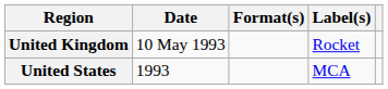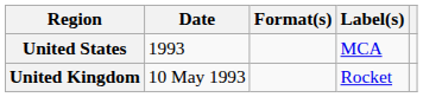 <table class="wikitable plainrowheaders">
 <tr>
 <th scope="col">Region</th>
 <th scope="col">Date</th>
 <th scope="col">Format(s)</th>
 <th scope="col">Label(s)</th>
 <th scope="col"></th>
 </tr>
 <tr>
+<th scope="row">United States</th>
+<td>1993</td>
+<td></td>
+<td><a href='#'>MCA</a></td>
+<td></td>
+</tr>
+<tr>
 <th scope="row">United Kingdom</th>
 <td>10 May 1993</td>
 <td></td>
 <td><a href='#'>Rocket</a></td>
 <td></td>
 </tr>
-<tr>
-<th scope="row">United States</th>
-<td>1993</td>
-<td></td>
-<td><a href='#'>MCA</a></td>
-<td></td>
-</tr>
 </table>
